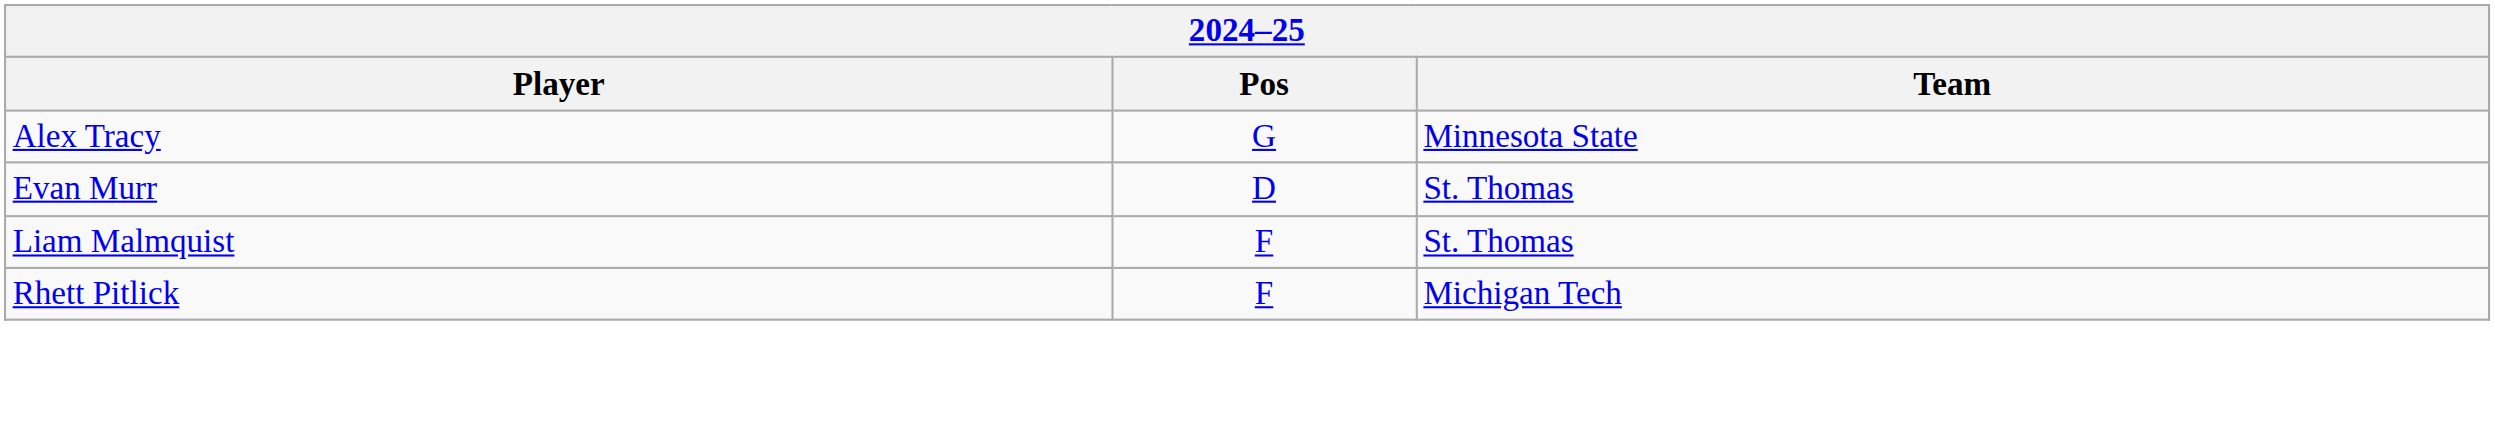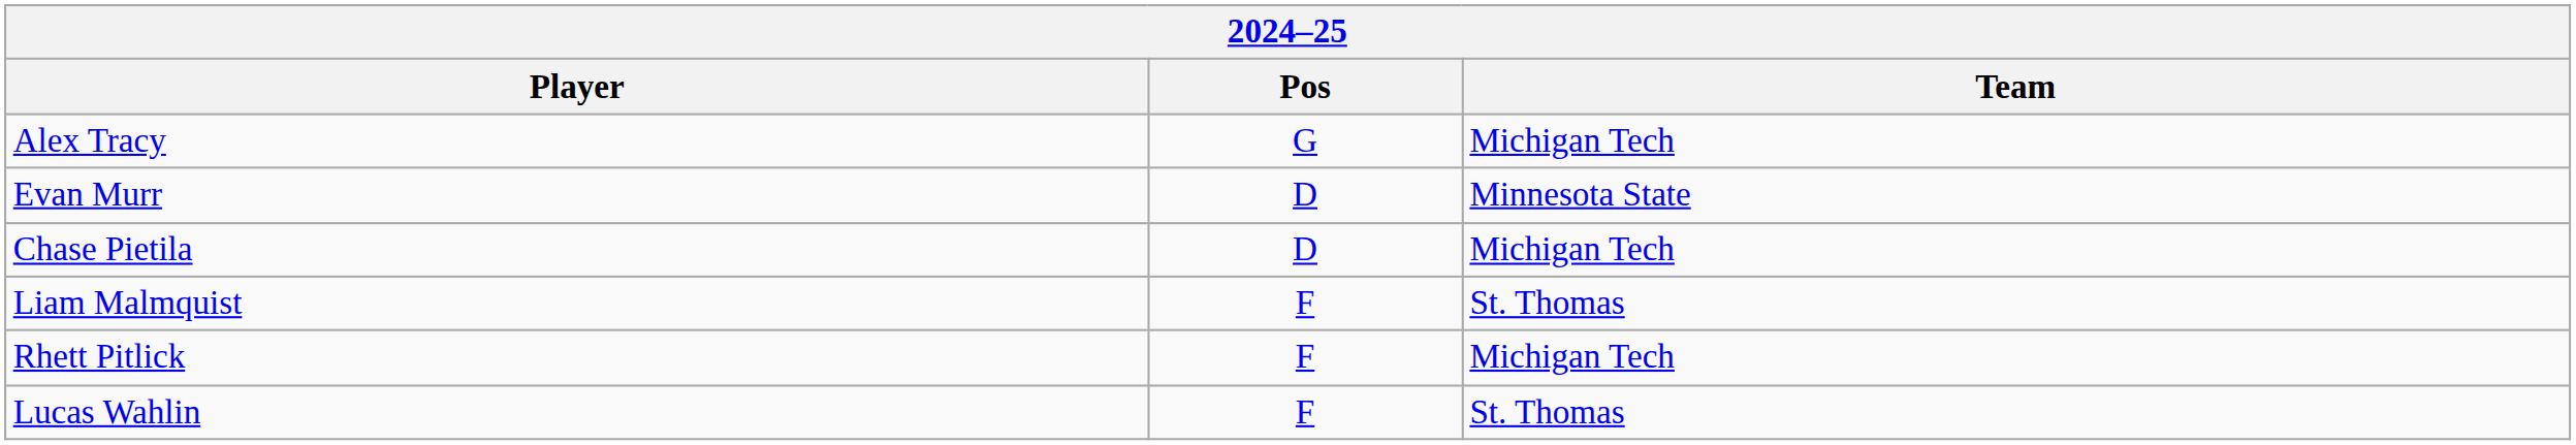 <table class="wikitable" width=95%>
 <tr>
 <th colspan=3><a href='#'>2024–25</a></th>
 </tr>
 <tr>
 <th>Player</th>
 <th>Pos</th>
 <th>Team</th>
 </tr>
 <tr>
 <td><a href='#'>Alex Tracy</a></td>
 <td style="text-align:center;"><a href='#'>G</a></td>
-<td><a href='#'>Minnesota State</a></td>
+<td><a href='#'>Michigan Tech</a></td>
 </tr>
 <tr>
 <td><a href='#'>Evan Murr</a></td>
 <td style="text-align:center;"><a href='#'>D</a></td>
-<td><a href='#'>St. Thomas</a></td>
+<td><a href='#'>Minnesota State</a></td>
+</tr>
+<tr>
+<td><a href='#'>Chase Pietila</a></td>
+<td style="text-align:center;"><a href='#'>D</a></td>
+<td><a href='#'>Michigan Tech</a></td>
 </tr>
 <tr>
 <td><a href='#'>Liam Malmquist</a></td>
 <td style="text-align:center;"><a href='#'>F</a></td>
 <td><a href='#'>St. Thomas</a></td>
 </tr>
 <tr>
 <td><a href='#'>Rhett Pitlick</a></td>
 <td style="text-align:center;"><a href='#'>F</a></td>
 <td><a href='#'>Michigan Tech</a></td>
 </tr>
+<tr>
+<td><a href='#'>Lucas Wahlin</a></td>
+<td style="text-align:center;"><a href='#'>F</a></td>
+<td><a href='#'>St. Thomas</a></td>
+</tr>
 </table>
